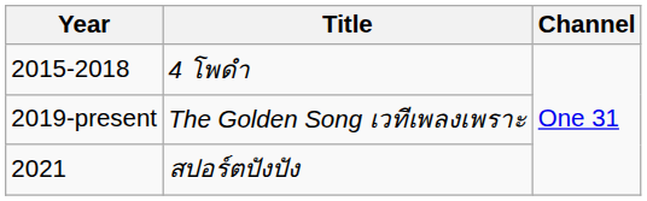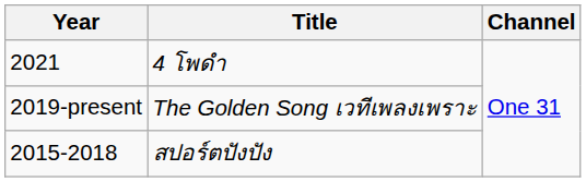 <table class="wikitable">
 <tr>
 <th>Year</th>
 <th>Title</th>
 <th>Channel</th>
 </tr>
 <tr>
-<td>2015-2018</td>
+<td>2021</td>
 <td><em>4 โพดำ</em></td>
 <td rowspan="3"><a href='#'>One 31</a></td>
 </tr>
 <tr>
 <td>2019-present</td>
 <td><em>The Golden Song เวทีเพลงเพราะ</em></td>
 </tr>
 <tr>
-<td>2021</td>
+<td>2015-2018</td>
 <td><em>สปอร์ตปังปัง</em></td>
 </tr>
 </table>
